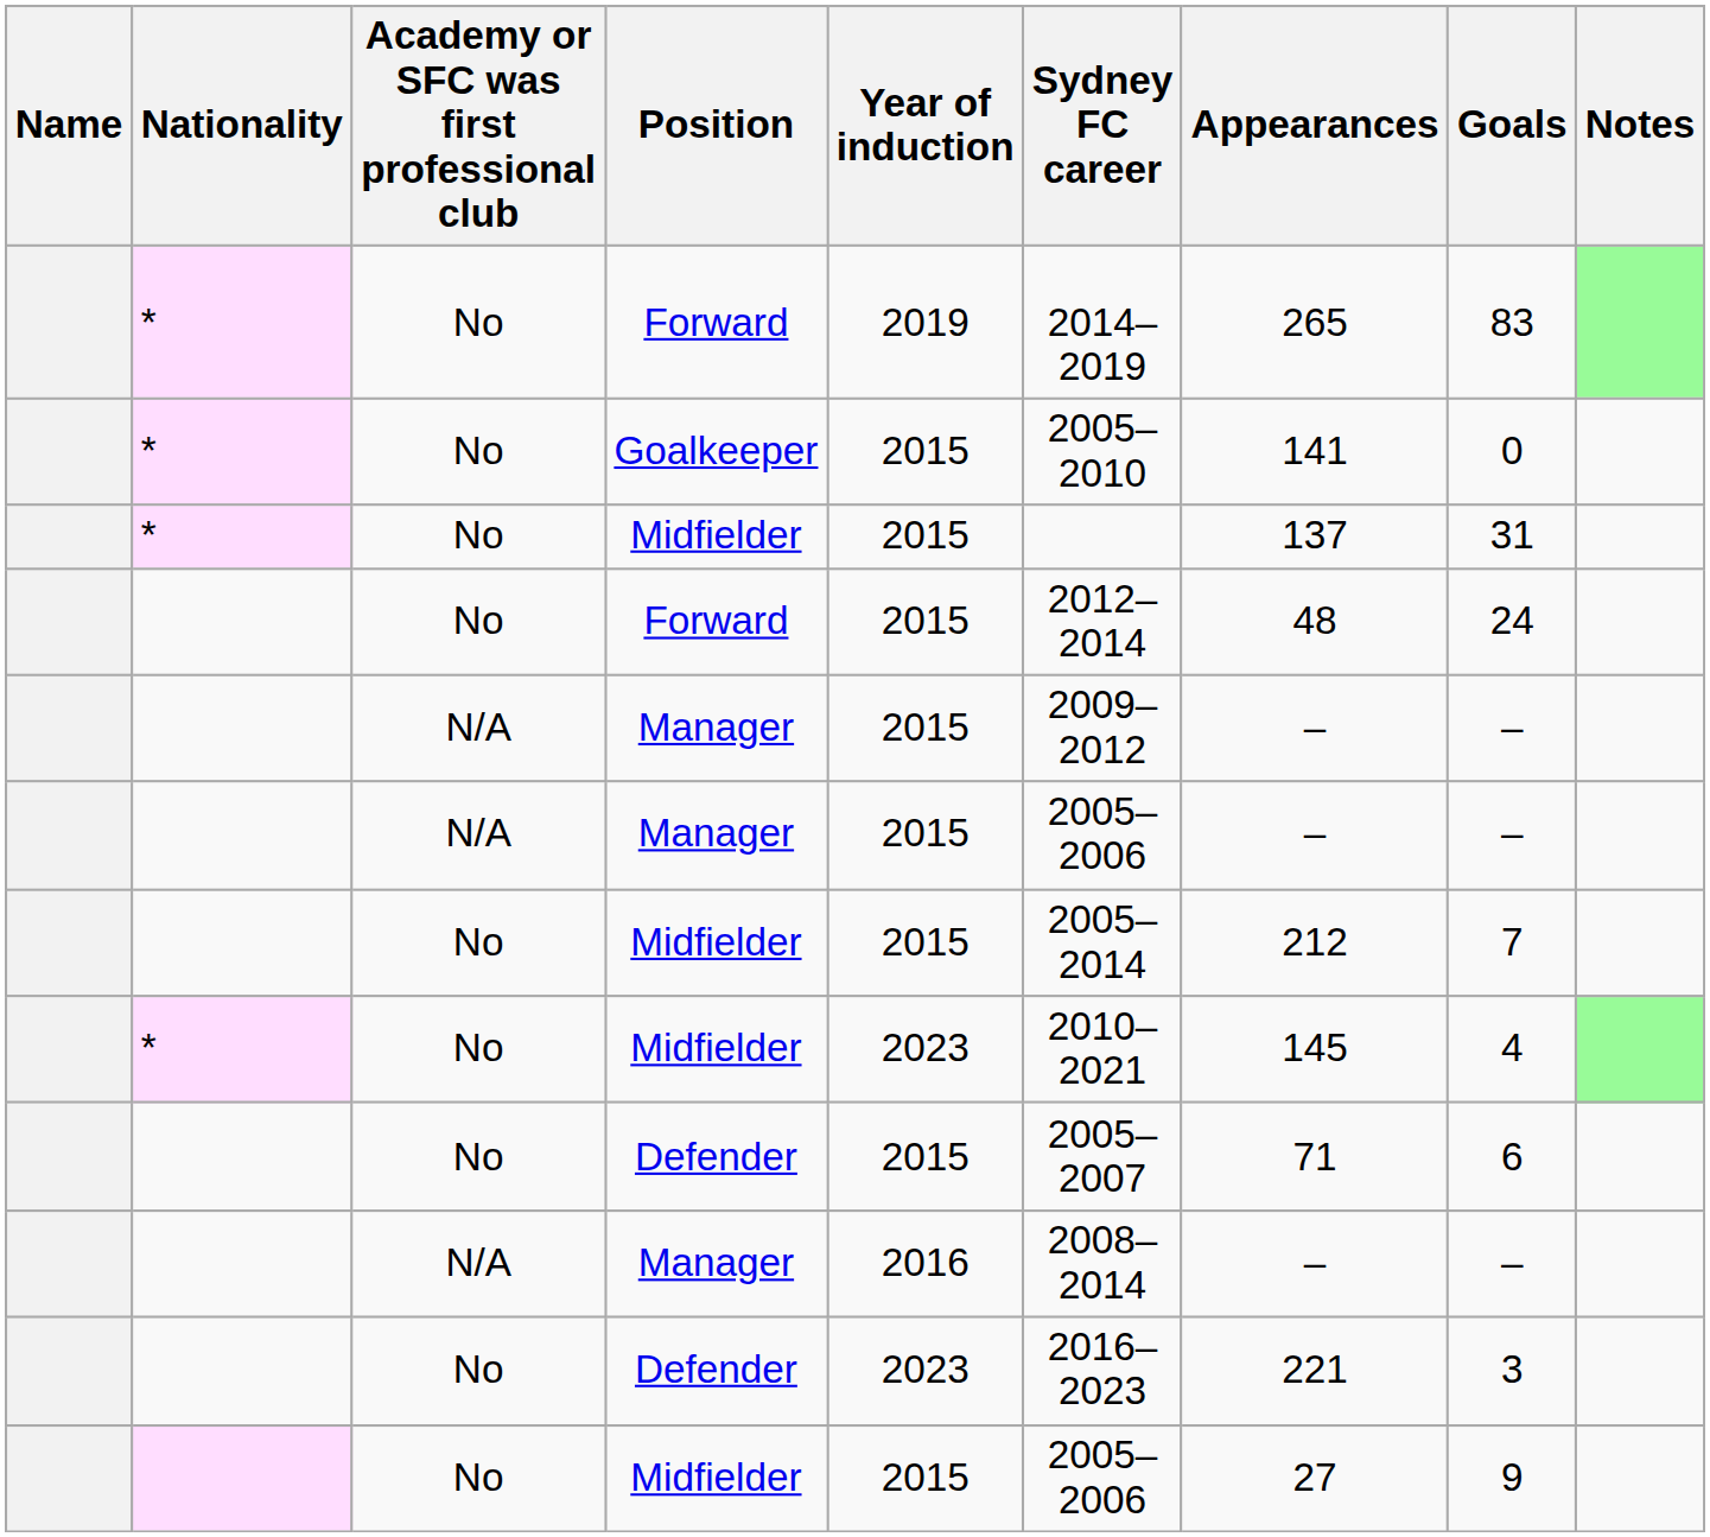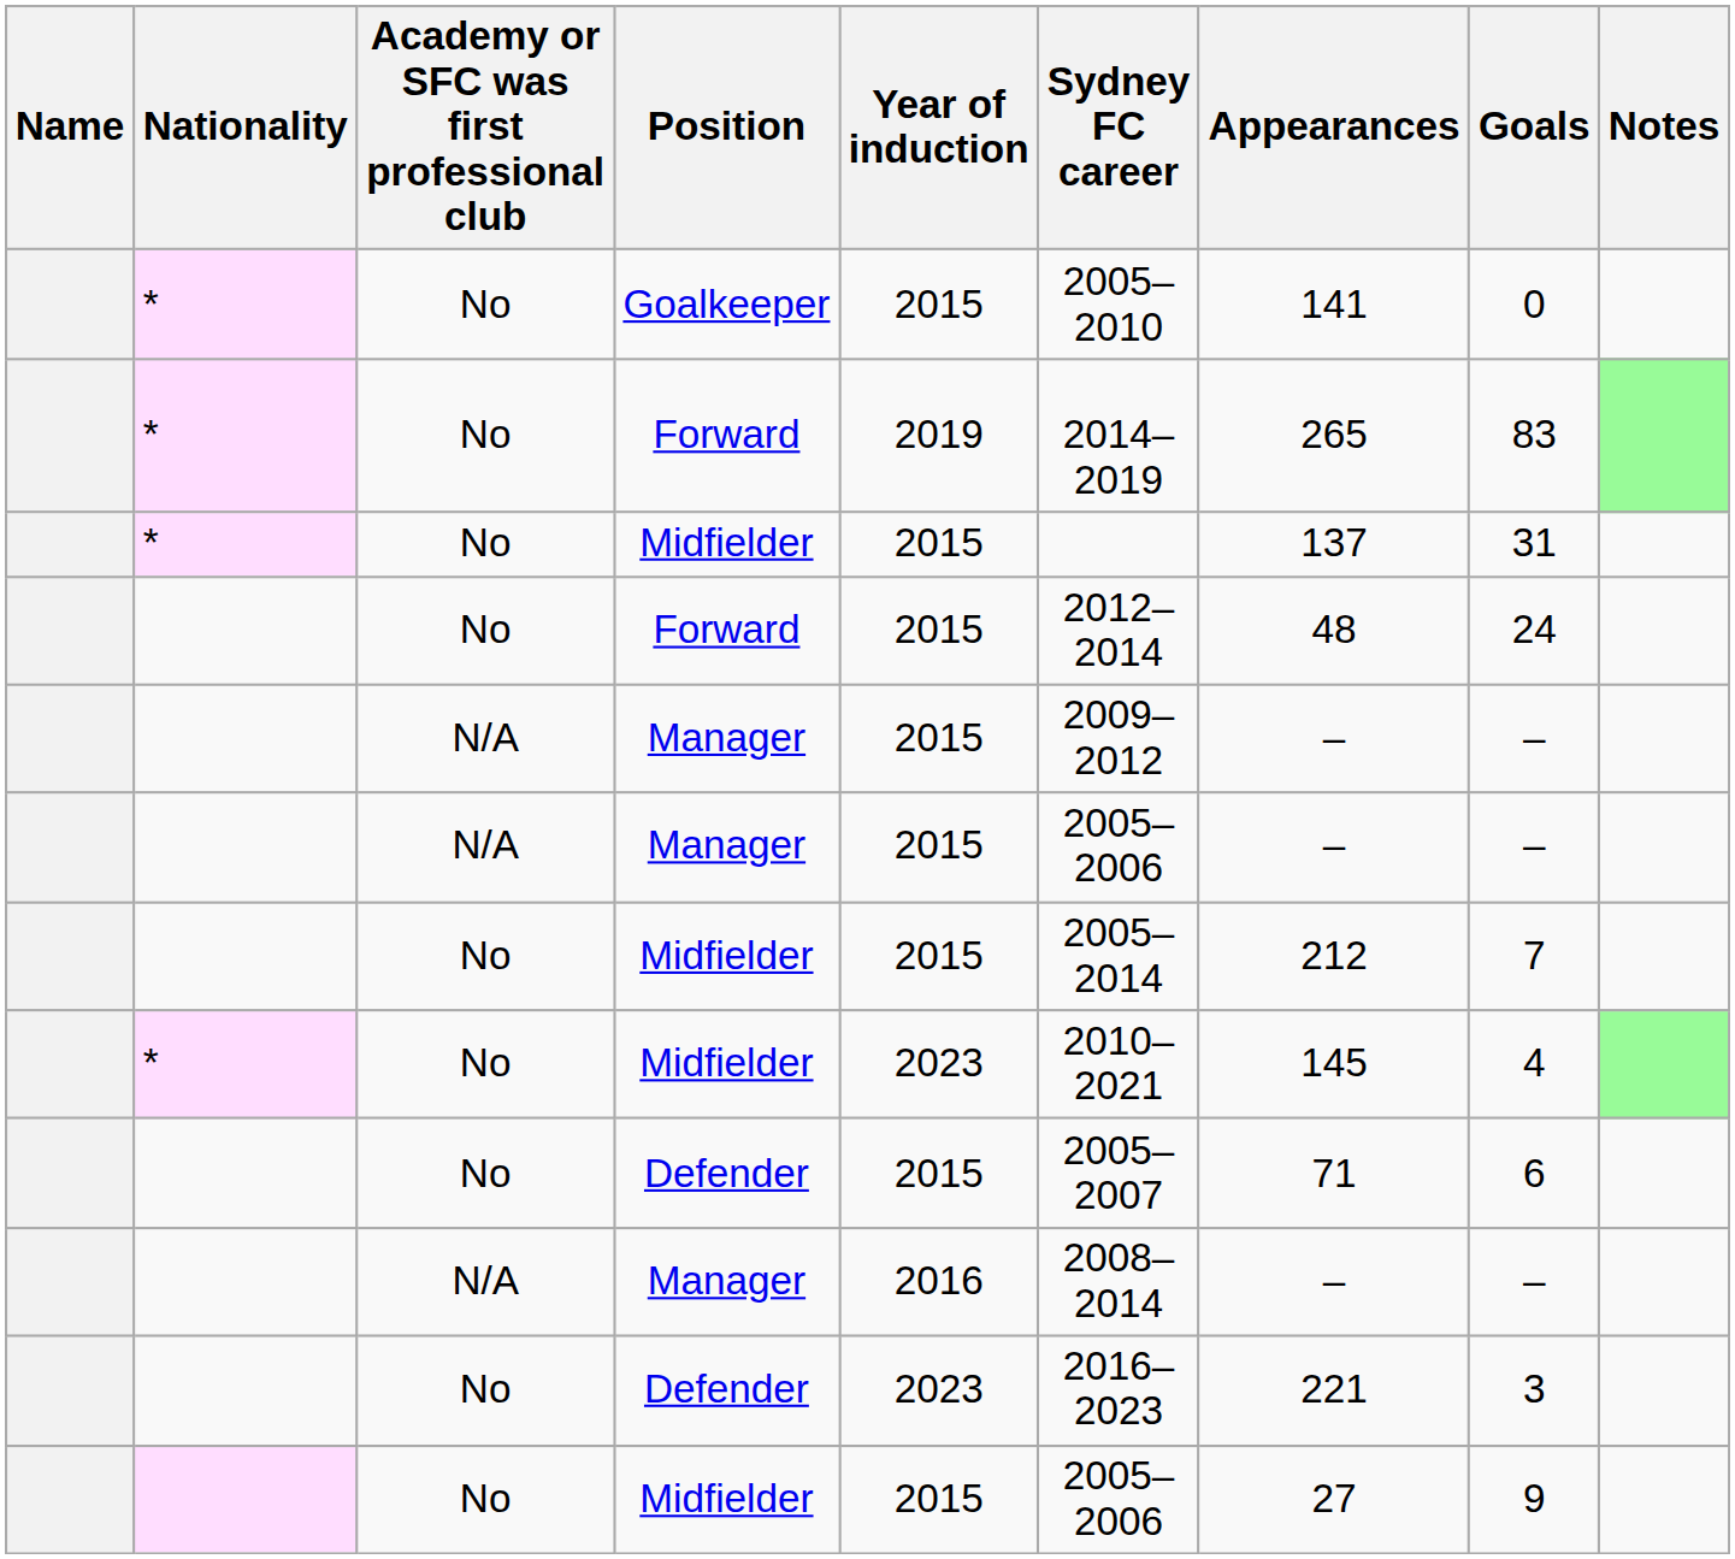 <table class="sortable wikitable plainrowheaders" style="text-align: center;">
 <tr>
 <th scope="col">Name</th>
 <th scope="col">Nationality</th>
 <th scope="col">Academy or SFC was<br>first professional club</th>
 <th scope="col">Position</th>
 <th scope="col">Year of<br>induction</th>
 <th scope="col">Sydney FC<br>career</th>
 <th scope="col">Appearances</th>
 <th scope="col">Goals</th>
 <th scope="col" class="unsortable">Notes</th>
 </tr>
 <tr>
 <th scope="row" align="left"></th>
 <td style="background:#FFDDFF; color:black" align="left">*</td>
 <td>No</td>
+<td><a href='#'>Goalkeeper</a></td>
+<td>2015</td>
+<td>2005–2010</td>
+<td>141</td>
+<td>0</td>
+<td></td>
+</tr>
+<tr>
+<th scope="row" align="left"></th>
+<td style="background:#FFDDFF; color:black" align="left">*</td>
+<td>No</td>
 <td><a href='#'>Forward</a></td>
 <td>2019</td>
 <td><br>2014–2019</td>
 <td>265</td>
 <td>83</td>
 <td style="background:#98FB98; color:black"></td>
-</tr>
-<tr>
-<th scope="row" align="left"></th>
-<td style="background:#FFDDFF; color:black" align="left">*</td>
-<td>No</td>
-<td><a href='#'>Goalkeeper</a></td>
-<td>2015</td>
-<td>2005–2010</td>
-<td>141</td>
-<td>0</td>
-<td></td>
 </tr>
 <tr>
 <th scope="row" align="left"></th>
 <td style="background:#FFDDFF; color:black" align="left">*</td>
 <td>No</td>
 <td><a href='#'>Midfielder</a></td>
 <td>2015</td>
 <td></td>
 <td>137</td>
 <td>31</td>
 <td></td>
 </tr>
 <tr>
 <th scope="row" align="left"></th>
 <td align="left"></td>
 <td>No</td>
 <td><a href='#'>Forward</a></td>
 <td>2015</td>
 <td>2012–2014</td>
 <td>48</td>
 <td>24</td>
 <td></td>
 </tr>
 <tr>
 <th scope="row" align="left"></th>
 <td align=left></td>
 <td>N/A</td>
 <td><a href='#'>Manager</a></td>
 <td>2015</td>
 <td>2009–2012</td>
 <td>–</td>
 <td>–</td>
 <td></td>
 </tr>
 <tr>
 <th scope="row" align="left"></th>
 <td align=left></td>
 <td>N/A</td>
 <td><a href='#'>Manager</a></td>
 <td>2015</td>
 <td>2005–2006</td>
 <td>–</td>
 <td>–</td>
 <td></td>
 </tr>
 <tr>
 <th scope="row" align="left"></th>
 <td align=left></td>
 <td>No</td>
 <td><a href='#'>Midfielder</a></td>
 <td>2015</td>
 <td>2005–2014</td>
 <td>212</td>
 <td>7</td>
 <td></td>
 </tr>
 <tr>
 <th scope="row" align="left"></th>
 <td style="background:#FFDDFF; color:black" align="left">*</td>
 <td>No</td>
 <td><a href='#'>Midfielder</a></td>
 <td>2023</td>
 <td>2010–2021</td>
 <td>145</td>
 <td>4</td>
 <td style="background:#98FB98; color:black"></td>
 </tr>
 <tr>
 <th scope="row" align="left"></th>
 <td align=left></td>
 <td>No</td>
 <td><a href='#'>Defender</a></td>
 <td>2015</td>
 <td>2005–2007</td>
 <td>71</td>
 <td>6</td>
 <td></td>
 </tr>
 <tr>
 <th scope="row" align="left"></th>
 <td align=left></td>
 <td>N/A</td>
 <td><a href='#'>Manager</a></td>
 <td>2016</td>
 <td>2008–2014</td>
 <td>–</td>
 <td>–</td>
 <td></td>
 </tr>
 <tr>
 <th scope="row" align="left"></th>
 <td align=left></td>
 <td>No</td>
 <td><a href='#'>Defender</a></td>
 <td>2023</td>
 <td>2016–2023</td>
 <td>221</td>
 <td>3</td>
 <td></td>
 </tr>
 <tr>
 <th scope="row" align="left"></th>
 <td style="background:#FFDDFF; color:black" align="left"></td>
 <td>No</td>
 <td><a href='#'>Midfielder</a></td>
 <td>2015</td>
 <td>2005–2006</td>
 <td>27</td>
 <td>9</td>
 <td></td>
 </tr>
 </table>
